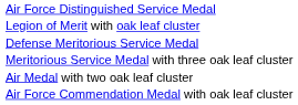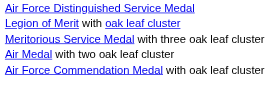 <table>
 <tr>
 <td></td>
 <td><a href='#'>Air Force Distinguished Service Medal</a></td>
 </tr>
 <tr>
 <td></td>
 <td><a href='#'>Legion of Merit</a> with <a href='#'>oak leaf cluster</a></td>
-</tr>
-<tr>
-<td></td>
-<td><a href='#'>Defense Meritorious Service Medal</a></td>
 </tr>
 <tr>
 <td></td>
 <td><a href='#'>Meritorious Service Medal</a> with three oak leaf cluster</td>
 </tr>
 <tr>
 <td></td>
 <td><a href='#'>Air Medal</a> with two oak leaf cluster</td>
 </tr>
 <tr>
 <td></td>
 <td><a href='#'>Air Force Commendation Medal</a> with oak leaf cluster</td>
 </tr>
 </table>
